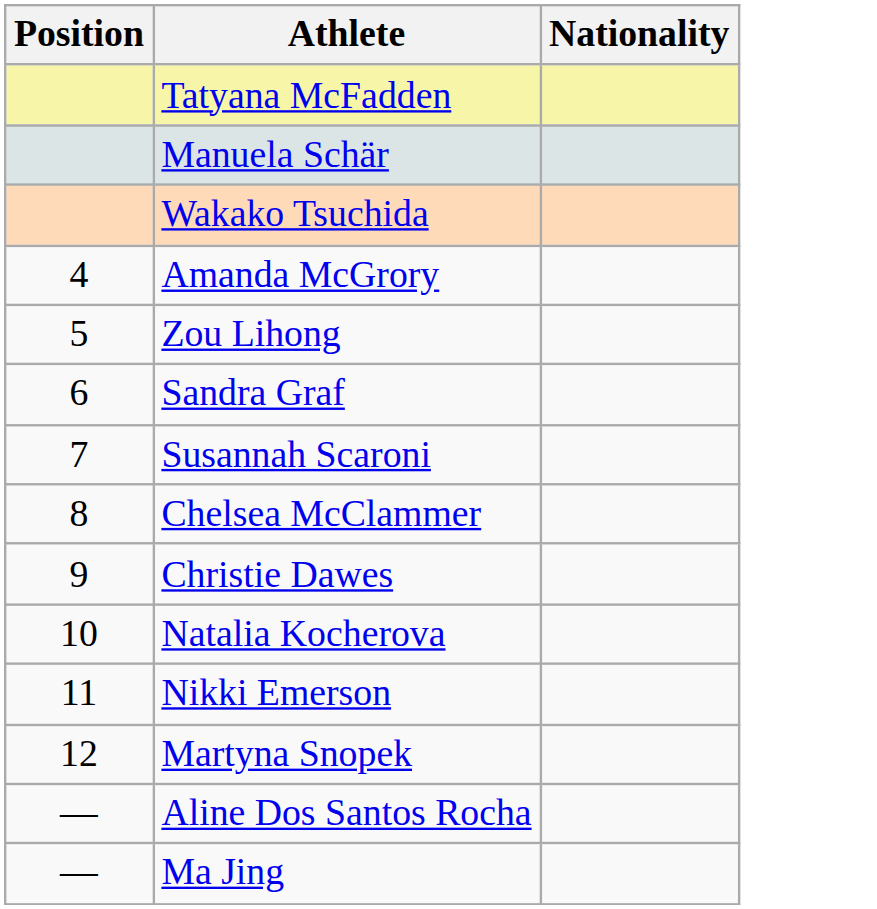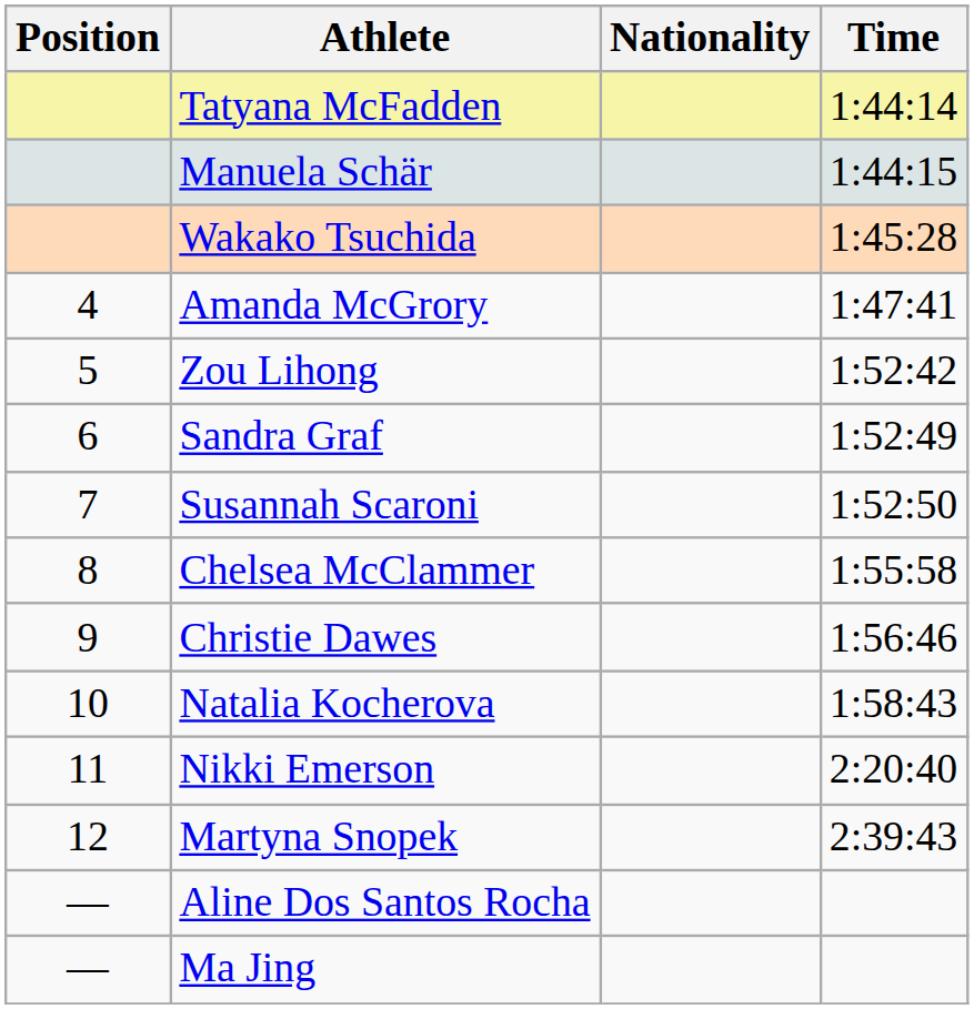 <table class="wikitable sortable">
 <tr>
 <th>Position</th>
 <th>Athlete</th>
 <th>Nationality</th>
+<th>Time</th>
 </tr>
 <tr bgcolor="#F7F6A8">
 <td align=center></td>
 <td><a href='#'>Tatyana McFadden</a></td>
 <td></td>
+<td>1:44:14</td>
 </tr>
 <tr bgcolor="#DCE5E5">
 <td align=center></td>
 <td><a href='#'>Manuela Schär</a></td>
 <td></td>
+<td>1:44:15</td>
 </tr>
 <tr bgcolor="#FFDAB9">
 <td align=center></td>
 <td><a href='#'>Wakako Tsuchida</a></td>
 <td></td>
+<td>1:45:28</td>
 </tr>
 <tr>
 <td align=center>4</td>
 <td><a href='#'>Amanda McGrory</a></td>
 <td></td>
+<td>1:47:41</td>
 </tr>
 <tr>
 <td align=center>5</td>
 <td><a href='#'>Zou Lihong</a></td>
 <td></td>
+<td>1:52:42</td>
 </tr>
 <tr>
 <td align=center>6</td>
 <td><a href='#'>Sandra Graf</a></td>
 <td></td>
+<td>1:52:49</td>
 </tr>
 <tr>
 <td align=center>7</td>
 <td><a href='#'>Susannah Scaroni</a></td>
 <td></td>
+<td>1:52:50</td>
 </tr>
 <tr>
 <td align=center>8</td>
 <td><a href='#'>Chelsea McClammer</a></td>
 <td></td>
+<td>1:55:58</td>
 </tr>
 <tr>
 <td align=center>9</td>
 <td><a href='#'>Christie Dawes</a></td>
 <td></td>
+<td>1:56:46</td>
 </tr>
 <tr>
 <td align=center>10</td>
 <td><a href='#'>Natalia Kocherova</a></td>
 <td></td>
+<td>1:58:43</td>
 </tr>
 <tr>
 <td align=center>11</td>
 <td><a href='#'>Nikki Emerson</a></td>
 <td></td>
+<td>2:20:40</td>
 </tr>
 <tr>
 <td align=center>12</td>
 <td><a href='#'>Martyna Snopek</a></td>
 <td></td>
+<td>2:39:43</td>
 </tr>
 <tr>
 <td align=center>—</td>
 <td><a href='#'>Aline Dos Santos Rocha</a></td>
+<td></td>
 <td></td>
 </tr>
 <tr>
 <td align=center>—</td>
 <td><a href='#'>Ma Jing</a></td>
 <td></td>
+<td></td>
 </tr>
 </table>
